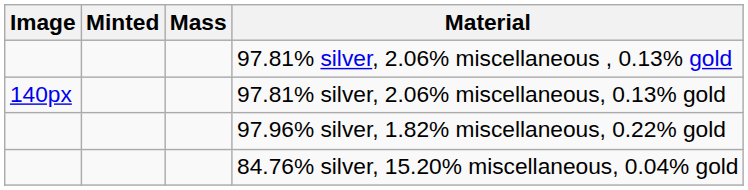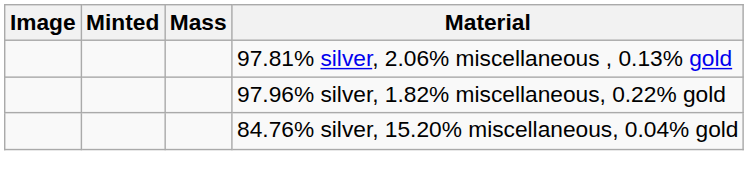 <table class="wikitable sortable">
 <tr>
 <th class="unsortable">Image</th>
 <th>Minted</th>
 <th>Mass</th>
 <th class="unsortable">Material</th>
 </tr>
 <tr>
 <td></td>
 <td></td>
 <td></td>
 <td>97.81% <a href='#'>silver</a>, 2.06% miscellaneous , 0.13% <a href='#'>gold</a></td>
 </tr>
 <tr>
-<td><a href='#'>140px</a></td>
-<td></td>
-<td></td>
-<td>97.81% silver, 2.06% miscellaneous, 0.13% gold</td>
-</tr>
-<tr>
 <td></td>
 <td></td>
 <td></td>
 <td>97.96% silver, 1.82% miscellaneous, 0.22% gold</td>
 </tr>
 <tr>
 <td></td>
 <td></td>
 <td></td>
 <td>84.76% silver, 15.20% miscellaneous, 0.04% gold</td>
 </tr>
 </table>
